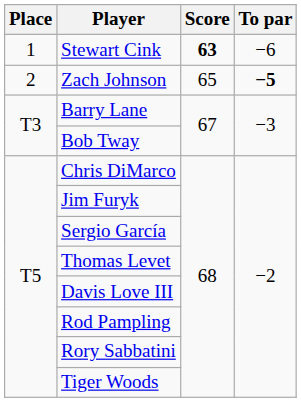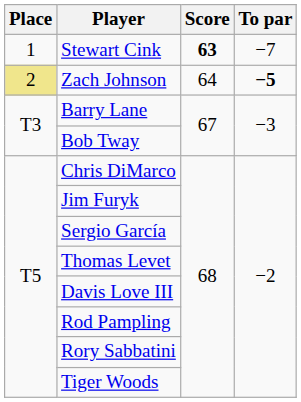 <table class="wikitable">
 <tr>
 <th>Place</th>
 <th>Player</th>
 <th>Score</th>
 <th>To par</th>
 </tr>
 <tr>
 <td align=center>1</td>
 <td> <a href='#'>Stewart Cink</a></td>
 <td align=center><strong>63</strong></td>
-<td align=center>−6</td>
+<td align=center>−7</td>
 </tr>
 <tr>
-<td align=center>2</td>
+<td align=center style="background: khaki;">2</td>
 <td> <a href='#'>Zach Johnson</a></td>
-<td align=center>65</td>
+<td align=center>64</td>
 <td align=center><strong>−5</strong></td>
 </tr>
 <tr>
 <td rowspan="2" align=center>T3</td>
 <td> <a href='#'>Barry Lane</a></td>
 <td rowspan="2" align=center>67</td>
 <td rowspan="2" align=center>−3</td>
 </tr>
 <tr>
 <td> <a href='#'>Bob Tway</a></td>
 </tr>
 <tr>
 <td rowspan="8" align=center>T5</td>
 <td> <a href='#'>Chris DiMarco</a></td>
 <td rowspan="8" align=center>68</td>
 <td rowspan="8" align=center>−2</td>
 </tr>
 <tr>
 <td> <a href='#'>Jim Furyk</a></td>
 </tr>
 <tr>
 <td> <a href='#'>Sergio García</a></td>
 </tr>
 <tr>
 <td> <a href='#'>Thomas Levet</a></td>
 </tr>
 <tr>
 <td> <a href='#'>Davis Love III</a></td>
 </tr>
 <tr>
 <td> <a href='#'>Rod Pampling</a></td>
 </tr>
 <tr>
 <td> <a href='#'>Rory Sabbatini</a></td>
 </tr>
 <tr>
 <td> <a href='#'>Tiger Woods</a></td>
 </tr>
 </table>
